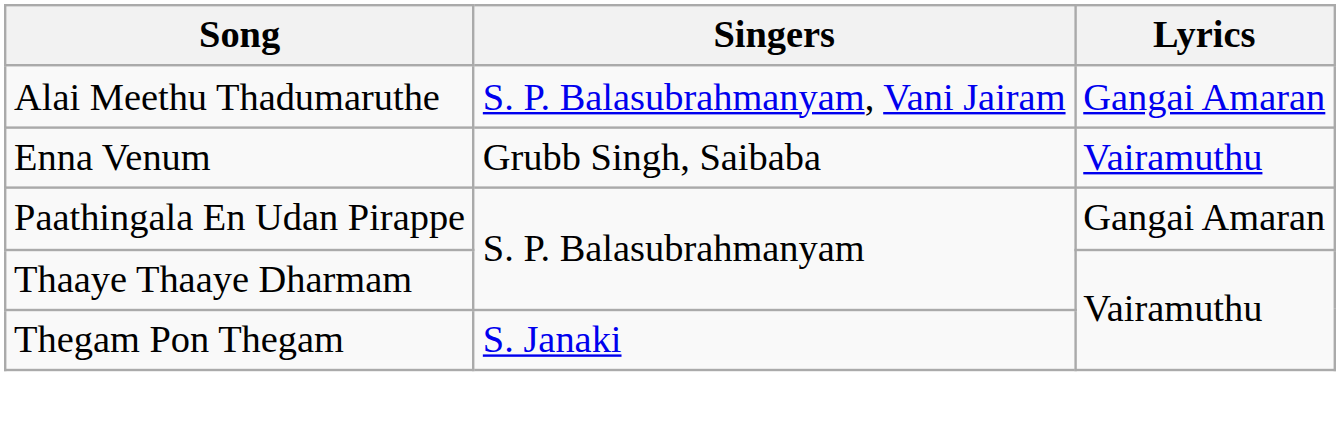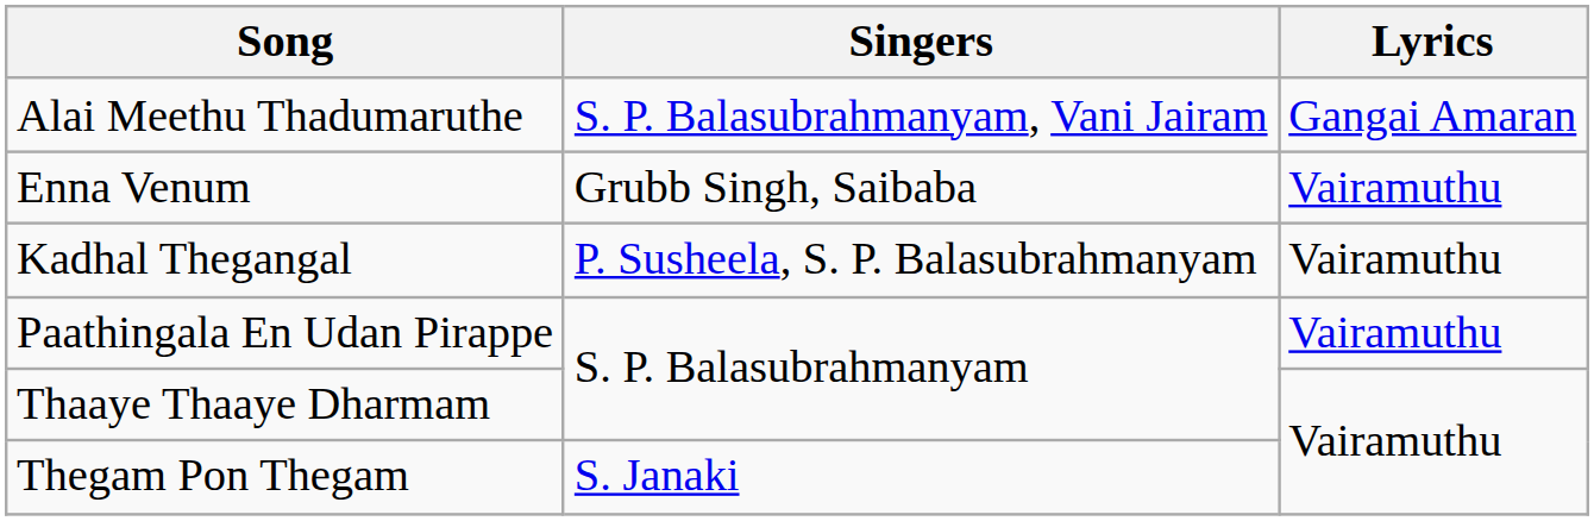 <table class="wikitable">
 <tr>
 <th>Song</th>
 <th>Singers</th>
 <th>Lyrics</th>
 </tr>
 <tr>
 <td>Alai Meethu Thadumaruthe</td>
 <td><a href='#'>S. P. Balasubrahmanyam</a>, <a href='#'>Vani Jairam</a></td>
 <td><a href='#'>Gangai Amaran</a></td>
 </tr>
 <tr>
 <td>Enna Venum</td>
 <td>Grubb Singh, Saibaba</td>
 <td><a href='#'>Vairamuthu</a></td>
 </tr>
 <tr>
+<td>Kadhal Thegangal</td>
+<td><a href='#'>P. Susheela</a>, S. P. Balasubrahmanyam</td>
+<td>Vairamuthu</td>
+</tr>
+<tr>
 <td>Paathingala En Udan Pirappe</td>
 <td rowspan=2>S. P. Balasubrahmanyam</td>
-<td>Gangai Amaran</td>
+<td><a href='#'>Vairamuthu</a></td>
 </tr>
 <tr>
 <td>Thaaye Thaaye Dharmam</td>
 <td rowspan=2>Vairamuthu</td>
 </tr>
 <tr>
 <td>Thegam Pon Thegam</td>
 <td><a href='#'>S. Janaki</a></td>
 </tr>
 </table>
